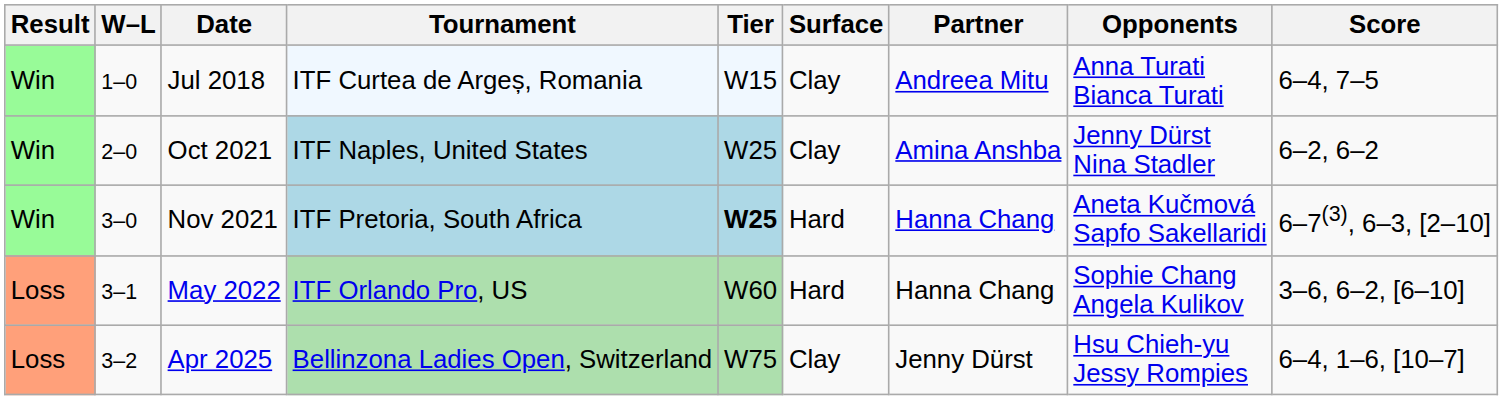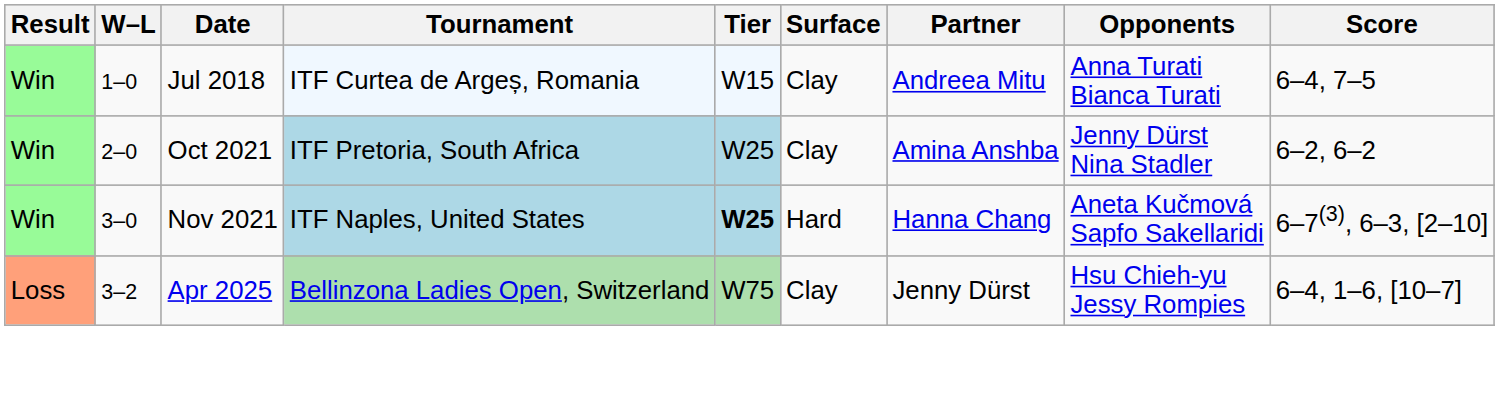 <table class="sortable wikitable">
 <tr>
 <th>Result</th>
 <th class="unsortable">W–L</th>
 <th>Date</th>
 <th>Tournament</th>
 <th>Tier</th>
 <th>Surface</th>
 <th>Partner</th>
 <th>Opponents</th>
 <th class="unsortable">Score</th>
 </tr>
 <tr>
 <td style="background:#98FB98;">Win</td>
 <td><small>1–0</small></td>
 <td>Jul 2018</td>
 <td style="background:#f0f8ff;">ITF Curtea de Argeș, Romania</td>
 <td style="background:#f0f8ff;">W15</td>
 <td>Clay</td>
 <td> <a href='#'>Andreea Mitu</a></td>
 <td> <a href='#'>Anna Turati</a> <br>  <a href='#'>Bianca Turati</a></td>
 <td>6–4, 7–5</td>
 </tr>
 <tr>
 <td style="background:#98FB98;">Win</td>
 <td><small>2–0</small></td>
 <td>Oct 2021</td>
-<td style="background:lightblue;">ITF Naples, United States</td>
+<td style="background:lightblue;">ITF Pretoria, South Africa</td>
 <td style="background:lightblue;">W25</td>
 <td>Clay</td>
 <td> <a href='#'>Amina Anshba</a></td>
 <td> <a href='#'>Jenny Dürst</a> <br>  <a href='#'>Nina Stadler</a></td>
 <td>6–2, 6–2</td>
 </tr>
 <tr>
 <td style="background:#98FB98;">Win</td>
 <td><small>3–0</small></td>
 <td>Nov 2021</td>
-<td style="background:lightblue;">ITF Pretoria, South Africa</td>
+<td style="background:lightblue;">ITF Naples, United States</td>
 <td style="background:lightblue;"><strong>W25</strong></td>
 <td>Hard</td>
 <td> <a href='#'>Hanna Chang</a></td>
 <td> <a href='#'>Aneta Kučmová</a> <br>  <a href='#'>Sapfo Sakellaridi</a></td>
 <td>6–7<sup>(3)</sup>, 6–3, [2–10]</td>
-</tr>
-<tr>
-<td style="background:#ffa07a;">Loss</td>
-<td><small>3–1</small></td>
-<td><a href='#'>May 2022</a></td>
-<td style="background:#addfad;"><a href='#'>ITF Orlando Pro</a>, US</td>
-<td style="background:#addfad;">W60</td>
-<td>Hard</td>
-<td> Hanna Chang</td>
-<td> <a href='#'>Sophie Chang</a> <br>  <a href='#'>Angela Kulikov</a></td>
-<td>3–6, 6–2, [6–10]</td>
 </tr>
 <tr>
 <td style="background:#ffa07a;">Loss</td>
 <td><small>3–2</small></td>
 <td><a href='#'>Apr 2025</a></td>
 <td style="background:#addfad;"><a href='#'>Bellinzona Ladies Open</a>, Switzerland</td>
 <td style="background:#addfad;">W75</td>
 <td>Clay</td>
 <td> Jenny Dürst</td>
 <td> <a href='#'>Hsu Chieh-yu</a> <br>  <a href='#'>Jessy Rompies</a></td>
 <td>6–4, 1–6, [10–7]</td>
 </tr>
 </table>
